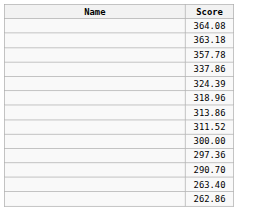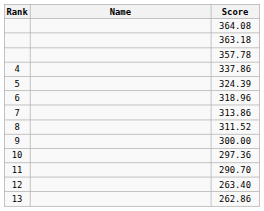 <table class="wikitable">
 <tr>
+<th>Rank</th>
 <th align="center" style="width: 20em">Name</th>
 <th align="center" style="width: 5em">Score</th>
 </tr>
 <tr>
+<td align="center"></td>
 <td></td>
 <td align="center">364.08</td>
 </tr>
 <tr>
+<td align="center"></td>
 <td></td>
 <td align="center">363.18</td>
 </tr>
 <tr>
+<td align="center"></td>
 <td></td>
 <td align="center">357.78</td>
 </tr>
 <tr>
+<td align="center">4</td>
 <td></td>
 <td align="center">337.86</td>
 </tr>
 <tr>
+<td align="center">5</td>
 <td></td>
 <td align="center">324.39</td>
 </tr>
 <tr>
+<td align="center">6</td>
 <td></td>
 <td align="center">318.96</td>
 </tr>
 <tr>
+<td align="center">7</td>
 <td></td>
 <td align="center">313.86</td>
 </tr>
 <tr>
+<td align="center">8</td>
 <td></td>
 <td align="center">311.52</td>
 </tr>
 <tr>
+<td align="center">9</td>
 <td></td>
 <td align="center">300.00</td>
 </tr>
 <tr>
+<td align="center">10</td>
 <td></td>
 <td align="center">297.36</td>
 </tr>
 <tr>
+<td align="center">11</td>
 <td></td>
 <td align="center">290.70</td>
 </tr>
 <tr>
+<td align="center">12</td>
 <td></td>
 <td align="center">263.40</td>
 </tr>
 <tr>
+<td align="center">13</td>
 <td></td>
 <td align="center">262.86</td>
 </tr>
 </table>
